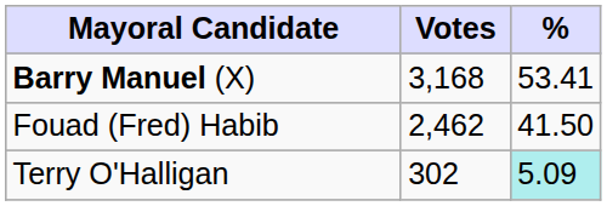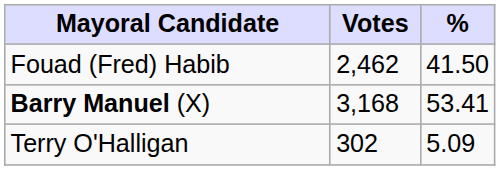 <table class="wikitable">
 <tr>
 <th style="background:#ddf; width:200px;">Mayoral Candidate</th>
 <th style="background:#ddf; width:50px;">Votes</th>
 <th style="background:#ddf; width:30px;">%</th>
 </tr>
 <tr>
+<td>Fouad (Fred) Habib</td>
+<td>2,462</td>
+<td>41.50</td>
+</tr>
+<tr>
 <td><strong>Barry Manuel</strong> (X)</td>
 <td>3,168</td>
 <td>53.41</td>
 </tr>
 <tr>
-<td>Fouad (Fred) Habib</td>
-<td>2,462</td>
-<td>41.50</td>
-</tr>
-<tr>
 <td>Terry O'Halligan</td>
 <td>302</td>
-<td style="background: paleturquoise;">5.09</td>
+<td>5.09</td>
 </tr>
 </table>
